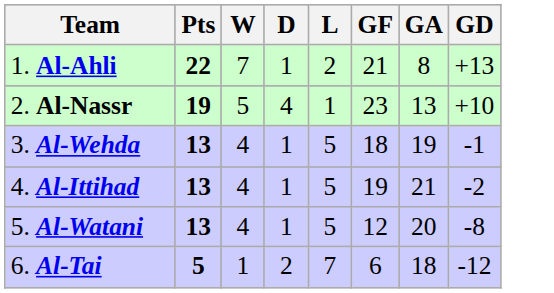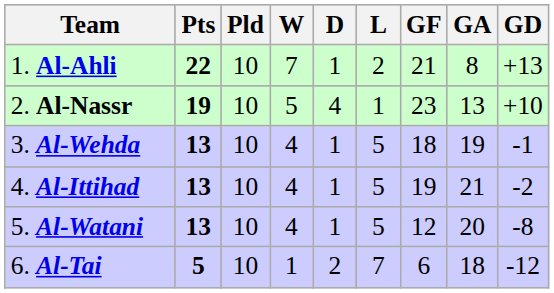 <table class="wikitable" style="text-align: center;">
 <tr>
 <th width=100>Team</th>
 <th width=20>Pts</th>
+<th width=20>Pld</th>
 <th width=20>W</th>
 <th width=20>D</th>
 <th width=20>L</th>
 <th width=20>GF</th>
 <th width=20>GA</th>
 <th width=20>GD</th>
 </tr>
 <tr align=center bgcolor=ccffcc>
 <td align=left>1. <strong><a href='#'>Al-Ahli</a></strong></td>
 <td><strong>22</strong></td>
+<td>10</td>
 <td>7</td>
 <td>1</td>
 <td>2</td>
 <td>21</td>
 <td>8</td>
 <td>+13</td>
 </tr>
 <tr align=center bgcolor=ccffcc>
 <td align=left>2. <strong>Al-Nassr</strong></td>
 <td><strong>19</strong></td>
+<td>10</td>
 <td>5</td>
 <td>4</td>
 <td>1</td>
 <td>23</td>
 <td>13</td>
 <td>+10</td>
 </tr>
 <tr align=center bgcolor=#ccccff>
 <td align=left>3. <strong><em><a href='#'>Al-Wehda</a></em></strong></td>
 <td><strong>13</strong></td>
+<td>10</td>
 <td>4</td>
 <td>1</td>
 <td>5</td>
 <td>18</td>
 <td>19</td>
 <td>-1</td>
 </tr>
 <tr align=center bgcolor=#ccccff>
 <td align=left>4. <strong><em><a href='#'>Al-Ittihad</a></em></strong></td>
 <td><strong>13</strong></td>
+<td>10</td>
 <td>4</td>
 <td>1</td>
 <td>5</td>
 <td>19</td>
 <td>21</td>
 <td>-2</td>
 </tr>
 <tr align=center bgcolor=#ccccff>
 <td align=left>5. <strong><em><a href='#'>Al-Watani</a></em></strong></td>
 <td><strong>13</strong></td>
+<td>10</td>
 <td>4</td>
 <td>1</td>
 <td>5</td>
 <td>12</td>
 <td>20</td>
 <td>-8</td>
 </tr>
 <tr align=center bgcolor=#ccccff>
 <td align=left>6. <strong><em><a href='#'>Al-Tai</a></em></strong></td>
 <td><strong>5</strong></td>
+<td>10</td>
 <td>1</td>
 <td>2</td>
 <td>7</td>
 <td>6</td>
 <td>18</td>
 <td>-12</td>
 </tr>
 </table>
